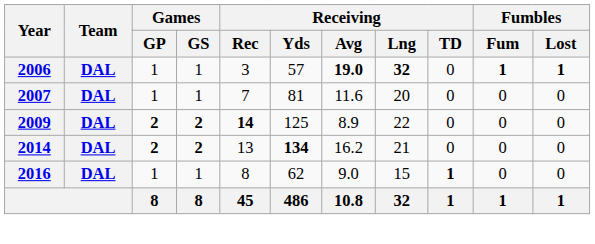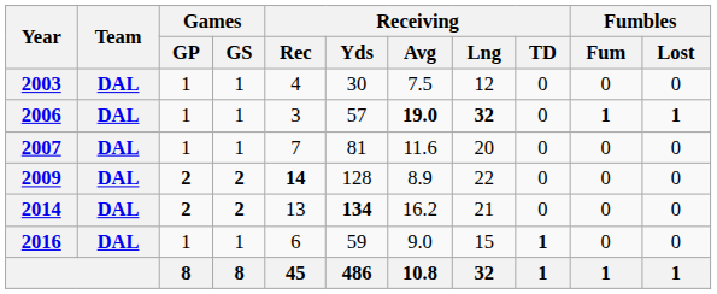 <table class= "wikitable" float="left" border="1" style="text-align:center; width:45%;">
 <tr>
 <th rowspan="2">Year</th>
 <th rowspan="2">Team</th>
 <th colspan="2">Games</th>
 <th colspan="5">Receiving</th>
 <th colspan="2">Fumbles</th>
 </tr>
 <tr>
 <th>GP</th>
 <th>GS</th>
 <th>Rec</th>
 <th>Yds</th>
 <th>Avg</th>
 <th>Lng</th>
 <th>TD</th>
 <th>Fum</th>
 <th>Lost</th>
+</tr>
+<tr>
+<th><a href='#'>2003</a></th>
+<th><a href='#'>DAL</a></th>
+<td>1</td>
+<td>1</td>
+<td>4</td>
+<td>30</td>
+<td>7.5</td>
+<td>12</td>
+<td>0</td>
+<td>0</td>
+<td>0</td>
 </tr>
 <tr>
 <th><a href='#'>2006</a></th>
 <th><a href='#'>DAL</a></th>
 <td>1</td>
 <td>1</td>
 <td>3</td>
 <td>57</td>
 <td><strong>19.0</strong></td>
 <td><strong>32</strong></td>
 <td>0</td>
 <td><strong>1</strong></td>
 <td><strong>1</strong></td>
 </tr>
 <tr>
 <th><a href='#'>2007</a></th>
 <th><a href='#'>DAL</a></th>
 <td>1</td>
 <td>1</td>
 <td>7</td>
 <td>81</td>
 <td>11.6</td>
 <td>20</td>
 <td>0</td>
 <td>0</td>
 <td>0</td>
 </tr>
 <tr>
 <th><a href='#'>2009</a></th>
 <th><a href='#'>DAL</a></th>
 <td><strong>2</strong></td>
 <td><strong>2</strong></td>
 <td><strong>14</strong></td>
-<td>125</td>
+<td>128</td>
 <td>8.9</td>
 <td>22</td>
 <td>0</td>
 <td>0</td>
 <td>0</td>
 </tr>
 <tr>
 <th><a href='#'>2014</a></th>
 <th><a href='#'>DAL</a></th>
 <td><strong>2</strong></td>
 <td><strong>2</strong></td>
 <td>13</td>
 <td><strong>134</strong></td>
 <td>16.2</td>
 <td>21</td>
 <td>0</td>
 <td>0</td>
 <td>0</td>
 </tr>
 <tr>
 <th><a href='#'>2016</a></th>
 <th><a href='#'>DAL</a></th>
 <td>1</td>
 <td>1</td>
-<td>8</td>
-<td>62</td>
+<td>6</td>
+<td>59</td>
 <td>9.0</td>
 <td>15</td>
 <td><strong>1</strong></td>
 <td>0</td>
 <td>0</td>
 </tr>
 <tr>
 <th colspan="2"></th>
 <th>8</th>
 <th>8</th>
 <th>45</th>
 <th>486</th>
 <th>10.8</th>
 <th>32</th>
 <th>1</th>
 <th>1</th>
 <th>1</th>
 </tr>
 </table>
